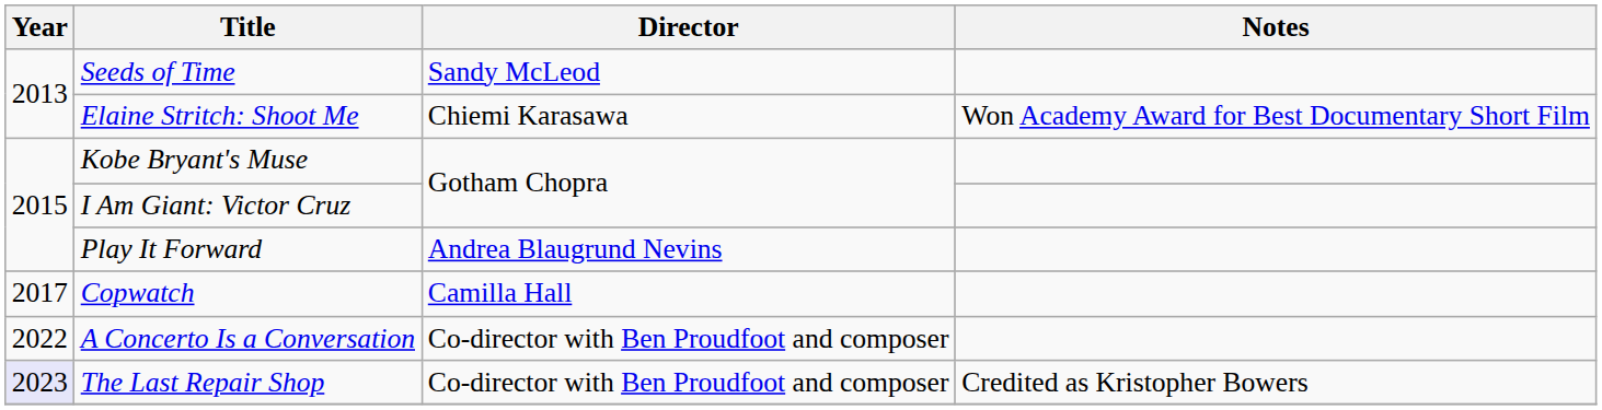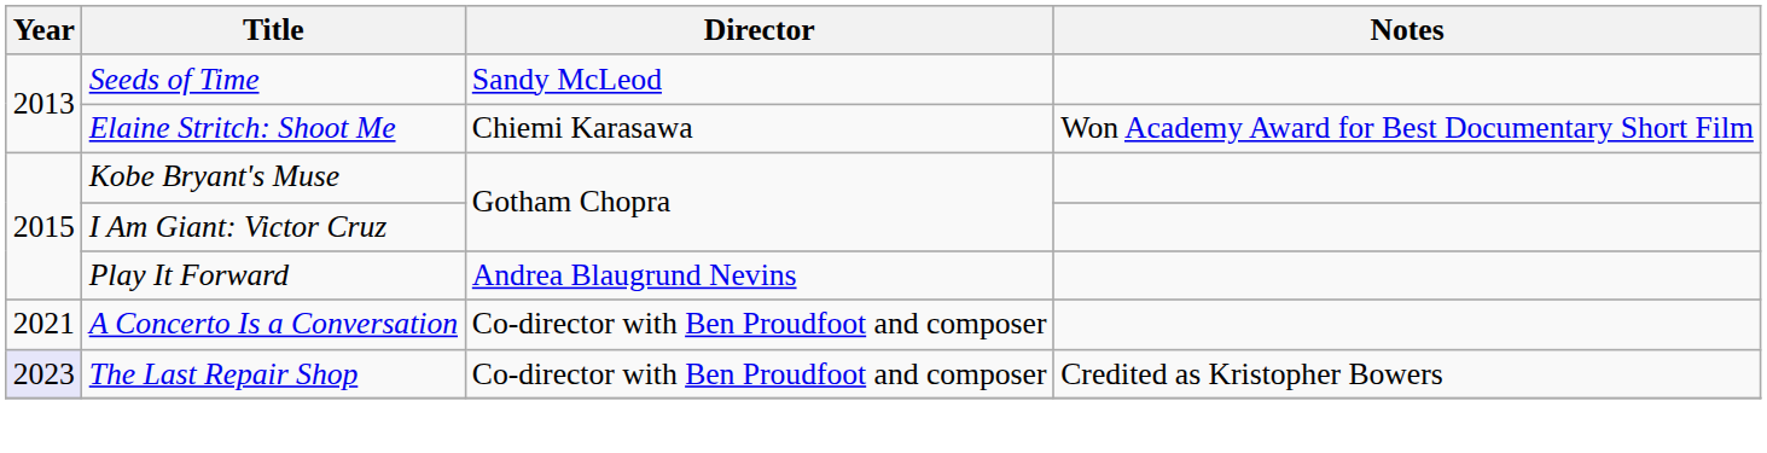 <table class="wikitable sortable">
 <tr>
 <th>Year</th>
 <th>Title</th>
 <th>Director</th>
 <th>Notes</th>
 </tr>
 <tr>
 <td rowspan="2">2013</td>
 <td><em><a href='#'>Seeds of Time</a></em></td>
 <td><a href='#'>Sandy McLeod</a></td>
 <td></td>
 </tr>
 <tr>
 <td><em><a href='#'>Elaine Stritch: Shoot Me</a></em></td>
 <td>Chiemi Karasawa</td>
 <td>Won <a href='#'>Academy Award for Best Documentary Short Film</a></td>
 </tr>
 <tr>
 <td rowspan="3">2015</td>
 <td><em>Kobe Bryant's Muse</em></td>
 <td rowspan="2">Gotham Chopra</td>
 <td></td>
 </tr>
 <tr>
 <td><em>I Am Giant: Victor Cruz</em></td>
 <td></td>
 </tr>
 <tr>
 <td><em>Play It Forward</em></td>
 <td><a href='#'>Andrea Blaugrund Nevins</a></td>
 <td></td>
 </tr>
 <tr>
-<td>2017</td>
-<td><em><a href='#'>Copwatch</a></em></td>
-<td><a href='#'>Camilla Hall</a></td>
-<td></td>
-</tr>
-<tr>
-<td>2022</td>
+<td>2021</td>
 <td><em><a href='#'>A Concerto Is a Conversation</a></em></td>
 <td>Co-director with <a href='#'>Ben Proudfoot</a> and composer</td>
 </tr>
 <tr>
 <td style="background: lavender;">2023</td>
 <td><em><a href='#'>The Last Repair Shop</a></em></td>
 <td>Co-director with <a href='#'>Ben Proudfoot</a> and composer</td>
 <td>Credited as Kristopher Bowers</td>
 </tr>
 <tr>
 </tr>
 </table>
